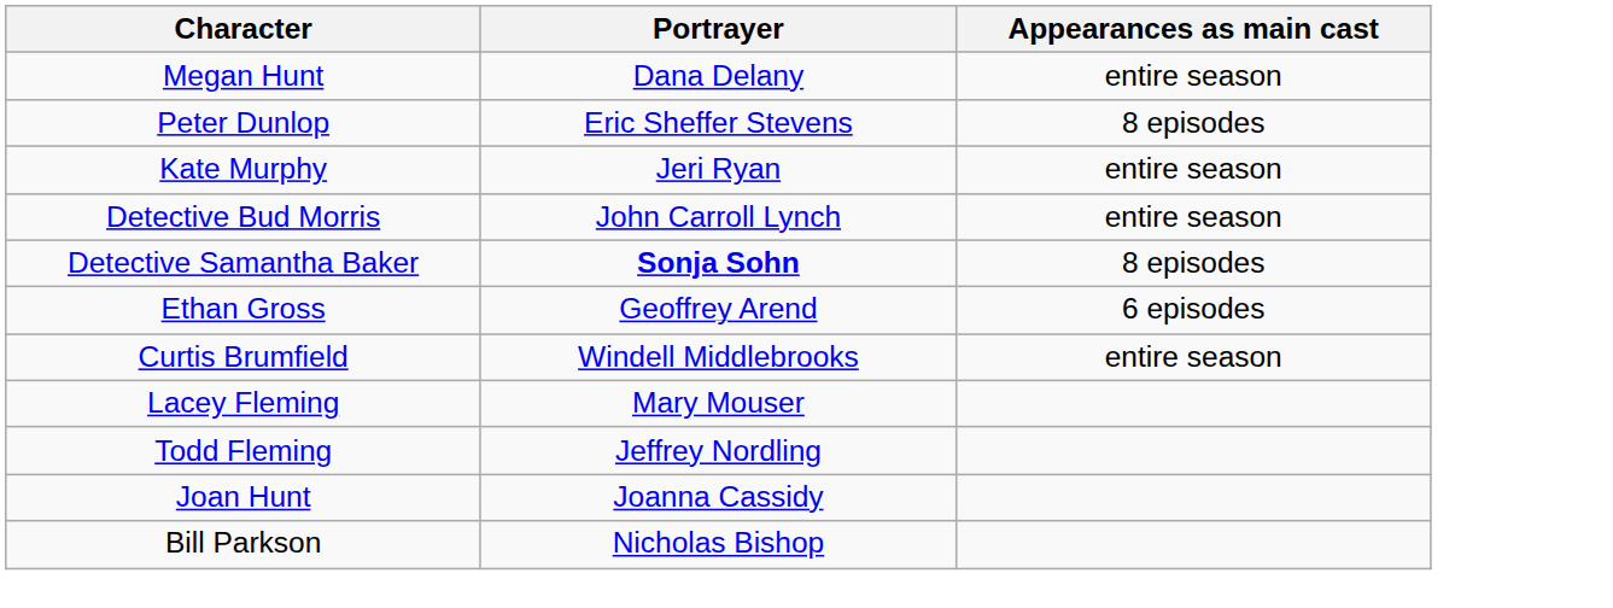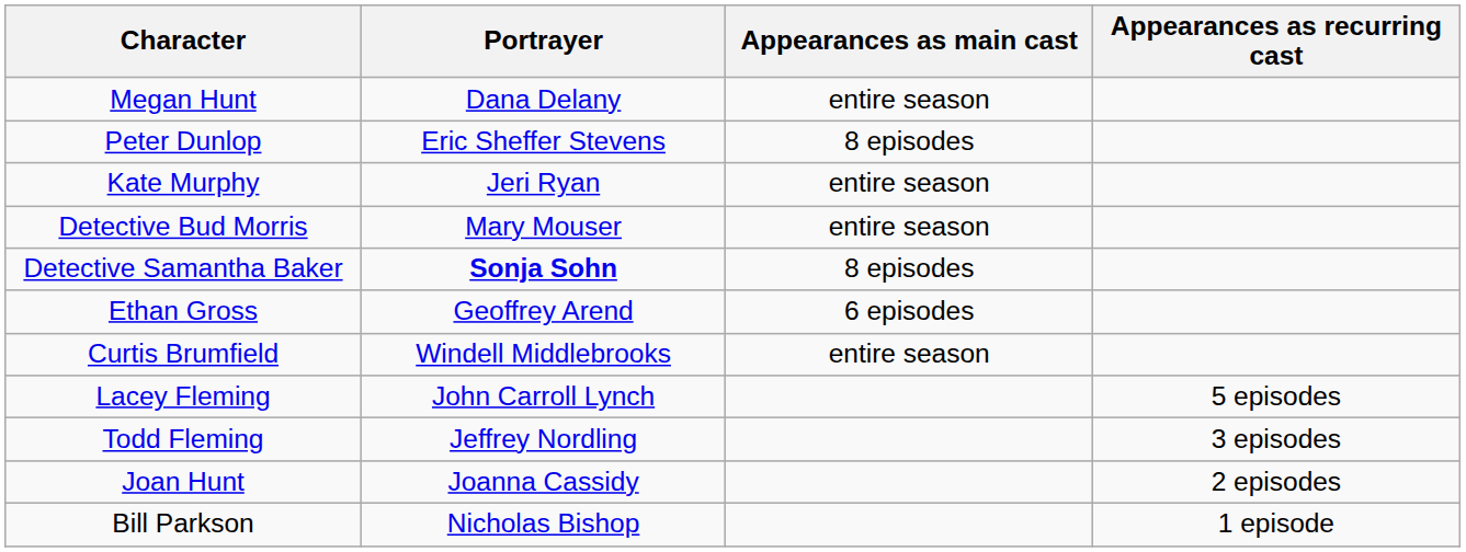 <table class="wikitable" style="text-align:center;">
 <tr>
 <th width="250">Character</th>
 <th width="250">Portrayer</th>
 <th width="250">Appearances as main cast</th>
+<th width="250">Appearances as recurring cast</th>
 </tr>
 <tr>
 <td><a href='#'>Megan Hunt</a></td>
 <td><a href='#'>Dana Delany</a></td>
 <td>entire season</td>
+<td></td>
 </tr>
 <tr>
 <td><a href='#'>Peter Dunlop</a></td>
 <td><a href='#'>Eric Sheffer Stevens</a></td>
 <td>8 episodes</td>
+<td></td>
 </tr>
 <tr>
 <td><a href='#'>Kate Murphy</a></td>
 <td><a href='#'>Jeri Ryan</a></td>
 <td>entire season</td>
+<td></td>
 </tr>
 <tr>
 <td><a href='#'>Detective Bud Morris</a></td>
-<td><a href='#'>John Carroll Lynch</a></td>
+<td><a href='#'>Mary Mouser</a></td>
 <td>entire season</td>
+<td></td>
 </tr>
 <tr>
 <td><a href='#'>Detective Samantha Baker</a></td>
 <td><strong><a href='#'>Sonja Sohn</a></strong></td>
 <td>8 episodes</td>
+<td></td>
 </tr>
 <tr>
 <td><a href='#'>Ethan Gross</a></td>
 <td><a href='#'>Geoffrey Arend</a></td>
 <td>6 episodes</td>
+<td></td>
 </tr>
 <tr>
 <td><a href='#'>Curtis Brumfield</a></td>
 <td><a href='#'>Windell Middlebrooks</a></td>
 <td>entire season</td>
+<td></td>
 </tr>
 <tr>
 <td><a href='#'>Lacey Fleming</a></td>
-<td><a href='#'>Mary Mouser</a></td>
+<td><a href='#'>John Carroll Lynch</a></td>
 <td></td>
+<td>5 episodes</td>
 </tr>
 <tr>
 <td><a href='#'>Todd Fleming</a></td>
 <td><a href='#'>Jeffrey Nordling</a></td>
 <td></td>
+<td>3 episodes</td>
 </tr>
 <tr>
 <td><a href='#'>Joan Hunt</a></td>
 <td><a href='#'>Joanna Cassidy</a></td>
 <td></td>
+<td>2 episodes</td>
 </tr>
 <tr>
 <td>Bill Parkson</td>
 <td><a href='#'>Nicholas Bishop</a></td>
 <td></td>
+<td>1 episode</td>
 </tr>
 </table>
